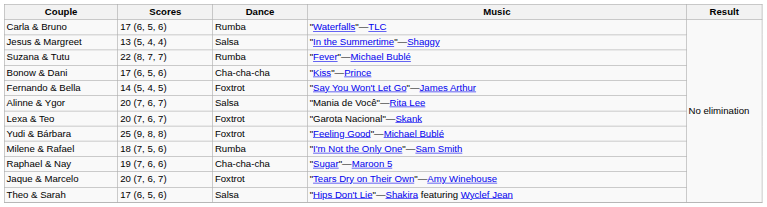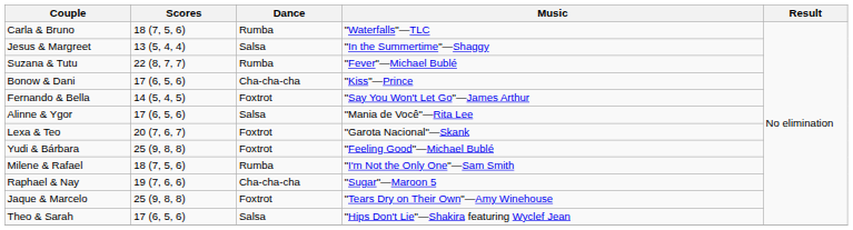 <table class="wikitable sortable" style="width:100%;">
 <tr>
 <th style="width:15.0%;">Couple</th>
 <th style="width:12.5%;">Scores</th>
 <th style="width:12.5%;">Dance</th>
 <th style="width:50.0%;">Music</th>
 <th style="width:10.0%;">Result</th>
 </tr>
 <tr>
 <td>Carla & Bruno</td>
-<td>17 (6, 5, 6)</td>
+<td>18 (7, 5, 6)</td>
 <td>Rumba</td>
 <td>"<a href='#'>Waterfalls</a>"—<a href='#'>TLC</a></td>
 <td rowspan=12>No elimination</td>
 </tr>
 <tr>
 <td>Jesus & Margreet</td>
 <td>13 (5, 4, 4)</td>
 <td>Salsa</td>
 <td>"<a href='#'>In the Summertime</a>"—<a href='#'>Shaggy</a></td>
 </tr>
 <tr>
 <td>Suzana & Tutu</td>
 <td>22 (8, 7, 7)</td>
 <td>Rumba</td>
 <td>"<a href='#'>Fever</a>"—<a href='#'>Michael Bublé</a></td>
 </tr>
 <tr>
 <td>Bonow & Dani</td>
 <td>17 (6, 5, 6)</td>
 <td>Cha-cha-cha</td>
 <td>"<a href='#'>Kiss</a>"—<a href='#'>Prince</a></td>
 </tr>
 <tr>
 <td>Fernando & Bella</td>
 <td>14 (5, 4, 5)</td>
 <td>Foxtrot</td>
 <td>"<a href='#'>Say You Won't Let Go</a>"—<a href='#'>James Arthur</a></td>
 </tr>
 <tr>
 <td>Alinne & Ygor</td>
-<td>20 (7, 6, 7)</td>
+<td>17 (6, 5, 6)</td>
 <td>Salsa</td>
 <td>"Mania de Você"—<a href='#'>Rita Lee</a></td>
 </tr>
 <tr>
 <td>Lexa & Teo</td>
 <td>20 (7, 6, 7)</td>
 <td>Foxtrot</td>
 <td>"Garota Nacional"—<a href='#'>Skank</a></td>
 </tr>
 <tr>
 <td>Yudi & Bárbara</td>
 <td>25 (9, 8, 8)</td>
 <td>Foxtrot</td>
 <td>"<a href='#'>Feeling Good</a>"—<a href='#'>Michael Bublé</a></td>
 </tr>
 <tr>
 <td>Milene & Rafael</td>
 <td>18 (7, 5, 6)</td>
 <td>Rumba</td>
 <td>"<a href='#'>I'm Not the Only One</a>"—<a href='#'>Sam Smith</a></td>
 </tr>
 <tr>
 <td>Raphael & Nay</td>
 <td>19 (7, 6, 6)</td>
 <td>Cha-cha-cha</td>
 <td>"<a href='#'>Sugar</a>"—<a href='#'>Maroon 5</a></td>
 </tr>
 <tr>
 <td>Jaque & Marcelo</td>
-<td>20 (7, 6, 7)</td>
+<td>25 (9, 8, 8)</td>
 <td>Foxtrot</td>
 <td>"<a href='#'>Tears Dry on Their Own</a>"—<a href='#'>Amy Winehouse</a></td>
 </tr>
 <tr>
 <td>Theo & Sarah</td>
 <td>17 (6, 5, 6)</td>
 <td>Salsa</td>
 <td>"<a href='#'>Hips Don't Lie</a>"—<a href='#'>Shakira</a> featuring <a href='#'>Wyclef Jean</a></td>
 </tr>
 <tr>
 </tr>
 </table>
